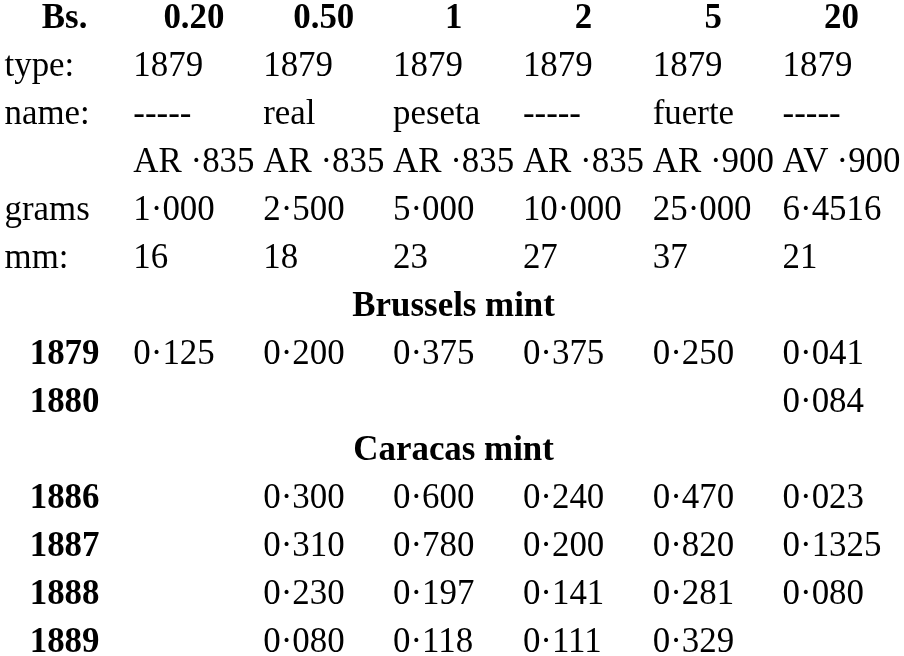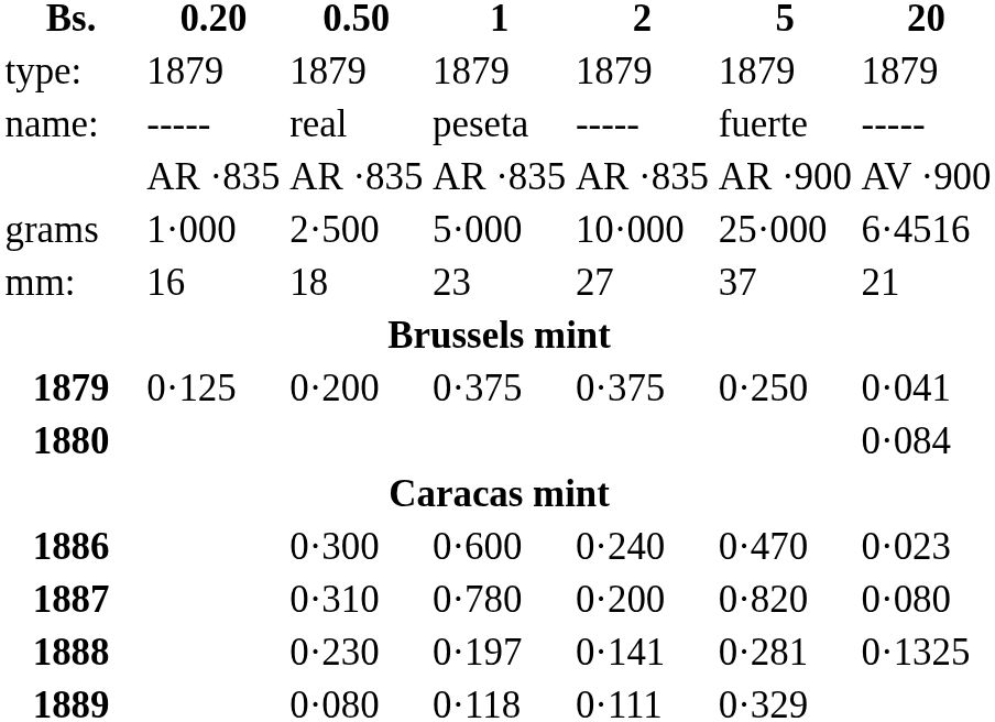 <table>
 <tr>
 <th>Bs.</th>
 <th>0.20</th>
 <th>0.50</th>
 <th>1</th>
 <th>2</th>
 <th>5</th>
 <th>20</th>
 </tr>
 <tr>
 <td>type:</td>
 <td>1879</td>
 <td>1879</td>
 <td>1879</td>
 <td>1879</td>
 <td>1879</td>
 <td>1879</td>
 </tr>
 <tr>
 <td>name:    </td>
 <td>-----</td>
 <td>real</td>
 <td>peseta</td>
 <td>-----</td>
 <td>fuerte</td>
 <td>-----</td>
 </tr>
 <tr>
 <td></td>
 <td>AR ·835</td>
 <td>AR ·835</td>
 <td>AR ·835</td>
 <td>AR ·835</td>
 <td>AR ·900</td>
 <td>AV ·900</td>
 </tr>
 <tr>
 <td>grams</td>
 <td>1·000</td>
 <td>2·500</td>
 <td>5·000</td>
 <td>10·000</td>
 <td>25·000</td>
 <td>6·4516</td>
 </tr>
 <tr>
 <td>mm:</td>
 <td>16</td>
 <td>18</td>
 <td>23</td>
 <td>27</td>
 <td>37</td>
 <td>21</td>
 </tr>
 <tr>
 <td> </td>
 <th colspan=5>Brussels mint</th>
 </tr>
 <tr>
 <th>1879</th>
 <td>0·125</td>
 <td>0·200</td>
 <td>0·375</td>
 <td>0·375</td>
 <td>0·250</td>
 <td>0·041</td>
 </tr>
 <tr>
 <th>1880</th>
 <td></td>
 <td></td>
 <td></td>
 <td></td>
 <td></td>
 <td>0·084</td>
 </tr>
 <tr>
 <td> </td>
 <th colspan=5>Caracas mint</th>
 </tr>
 <tr>
 <th>1886</th>
 <td></td>
 <td>0·300</td>
 <td>0·600</td>
 <td>0·240</td>
 <td>0·470</td>
 <td>0·023</td>
 </tr>
 <tr>
 <th>1887</th>
 <td></td>
 <td>0·310</td>
 <td>0·780</td>
 <td>0·200</td>
 <td>0·820</td>
-<td>0·1325</td>
+<td>0·080</td>
 </tr>
 <tr>
 <th>1888</th>
 <td></td>
 <td>0·230</td>
 <td>0·197</td>
 <td>0·141</td>
 <td>0·281</td>
-<td>0·080</td>
+<td>0·1325</td>
 </tr>
 <tr>
 <th>1889</th>
 <td></td>
 <td>0·080</td>
 <td>0·118</td>
 <td>0·111</td>
 <td>0·329</td>
 <td></td>
 </tr>
 </table>
